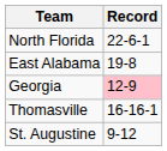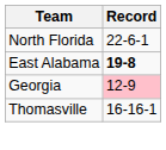 <table class="wikitable">
 <tr>
 <th>Team</th>
 <th>Record</th>
 </tr>
 <tr>
 <td>North Florida</td>
 <td>22-6-1</td>
 </tr>
 <tr>
 <td>East Alabama</td>
-<td>19-8</td>
+<td><strong>19-8</strong></td>
 </tr>
 <tr>
 <td>Georgia</td>
 <td style="background: pink;">12-9</td>
 </tr>
 <tr>
 <td>Thomasville</td>
 <td>16-16-1</td>
 </tr>
-<tr>
-<td>St. Augustine</td>
-<td>9-12</td>
-</tr>
 </table>
